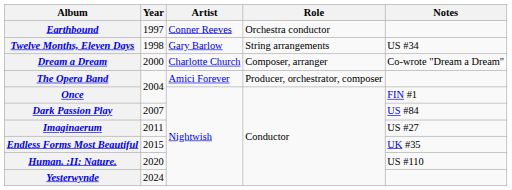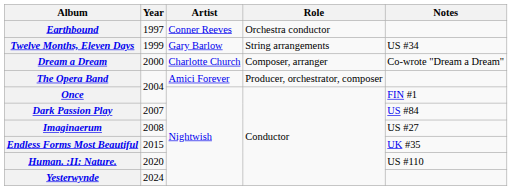 <table class="wikitable plainrowheaders">
 <tr>
 <th scope="col">Album<br></th>
 <th scope="col">Year</th>
 <th scope="col">Artist</th>
 <th scope="col">Role</th>
 <th scope="col">Notes</th>
 </tr>
 <tr>
 <th scope="row"><em><a href='#'>Earthbound</a></em></th>
 <td>1997</td>
 <td><a href='#'>Conner Reeves</a></td>
 <td>Orchestra conductor</td>
 <td></td>
 </tr>
 <tr>
 <th scope="row"><em><a href='#'>Twelve Months, Eleven Days</a></em></th>
-<td>1998</td>
+<td>1999</td>
 <td><a href='#'>Gary Barlow</a></td>
 <td>String arrangements</td>
 <td>US #34</td>
 </tr>
 <tr>
 <th scope="row"><em><a href='#'>Dream a Dream</a></em></th>
 <td>2000</td>
 <td><a href='#'>Charlotte Church</a></td>
 <td>Composer, arranger</td>
 <td>Co-wrote "Dream a Dream"</td>
 </tr>
 <tr>
 <th scope="row"><em><a href='#'>The Opera Band</a></em></th>
 <td rowspan="2">2004</td>
 <td><a href='#'>Amici Forever</a></td>
 <td>Producer, orchestrator, composer</td>
 <td></td>
 </tr>
 <tr>
 <th scope="row"><em><a href='#'>Once</a></em></th>
 <td rowspan="6"><a href='#'>Nightwish</a></td>
 <td rowspan="6">Conductor</td>
 <td><a href='#'>FIN</a> #1</td>
 </tr>
 <tr>
 <th scope="row"><em><a href='#'>Dark Passion Play</a></em></th>
 <td>2007</td>
 <td><a href='#'>US</a> #84</td>
 </tr>
 <tr>
 <th scope="row"><em><a href='#'>Imaginaerum</a></em></th>
-<td>2011</td>
+<td>2008</td>
 <td>US #27</td>
 </tr>
 <tr>
 <th scope="row"><em><a href='#'>Endless Forms Most Beautiful</a></em></th>
 <td>2015</td>
 <td><a href='#'>UK</a> #35</td>
 </tr>
 <tr>
 <th scope="row"><em><a href='#'>Human. :II: Nature.</a></em></th>
 <td>2020</td>
 <td>US #110</td>
 </tr>
 <tr>
 <th scope="row"><em><a href='#'>Yesterwynde</a></em></th>
 <td>2024</td>
 <td></td>
 </tr>
 </table>
